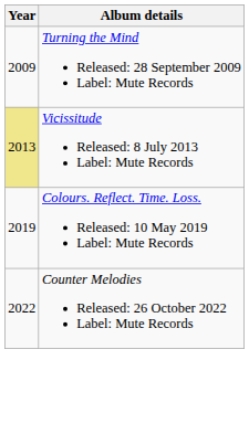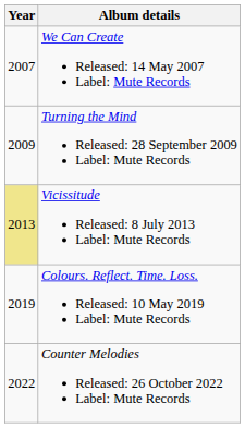 <table class="wikitable">
 <tr>
 <th>Year</th>
 <th>Album details</th>
+</tr>
+<tr>
+<td>2007</td>
+<td><em><a href='#'>We Can Create</a></em><br><ul><li>Released: 14 May 2007</li><li>Label: <a href='#'>Mute Records</a></li></ul></td>
 </tr>
 <tr>
 <td>2009</td>
 <td><em><a href='#'>Turning the Mind</a></em><br><ul><li>Released: 28 September 2009</li><li>Label: Mute Records</li></ul></td>
 </tr>
 <tr>
 <td style="background: khaki;">2013</td>
 <td><em><a href='#'>Vicissitude</a></em><br><ul><li>Released: 8 July 2013</li><li>Label: Mute Records</li></ul></td>
 </tr>
 <tr>
 <td>2019</td>
 <td><em><a href='#'>Colours. Reflect. Time. Loss.</a></em><br><ul><li>Released: 10 May 2019</li><li>Label: Mute Records</li></ul></td>
 </tr>
 <tr>
 <td>2022</td>
 <td><em>Counter Melodies</em><br><ul><li>Released: 26 October 2022</li><li>Label: Mute Records</li></ul></td>
 </tr>
 </table>
